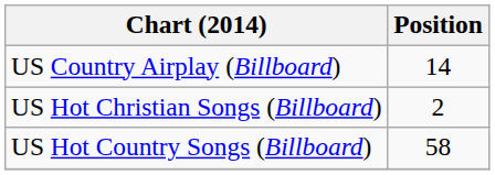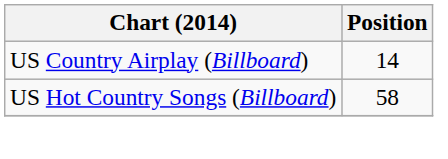 <table class="wikitable sortable">
 <tr>
 <th scope="col">Chart (2014)</th>
 <th scope="col">Position</th>
 </tr>
 <tr>
 <td>US <a href='#'>Country Airplay</a> (<em><a href='#'>Billboard</a></em>)</td>
 <td align="center">14</td>
 </tr>
 <tr>
-<td>US <a href='#'>Hot Christian Songs</a> (<em><a href='#'>Billboard</a></em>)</td>
-<td align="center">2</td>
-</tr>
-<tr>
 <td>US <a href='#'>Hot Country Songs</a> (<em><a href='#'>Billboard</a></em>)</td>
 <td align="center">58</td>
 </tr>
 <tr>
 </tr>
 </table>
